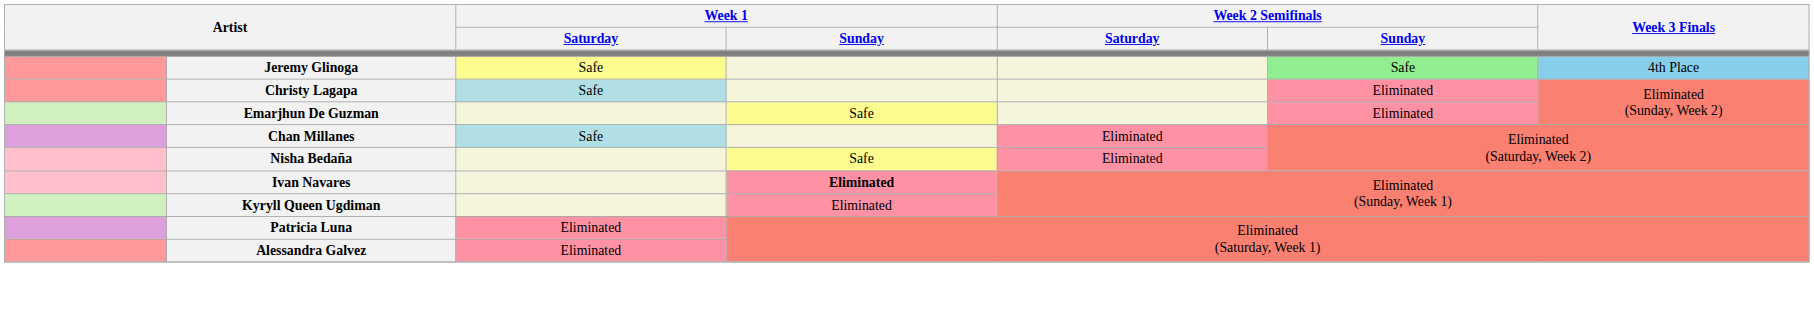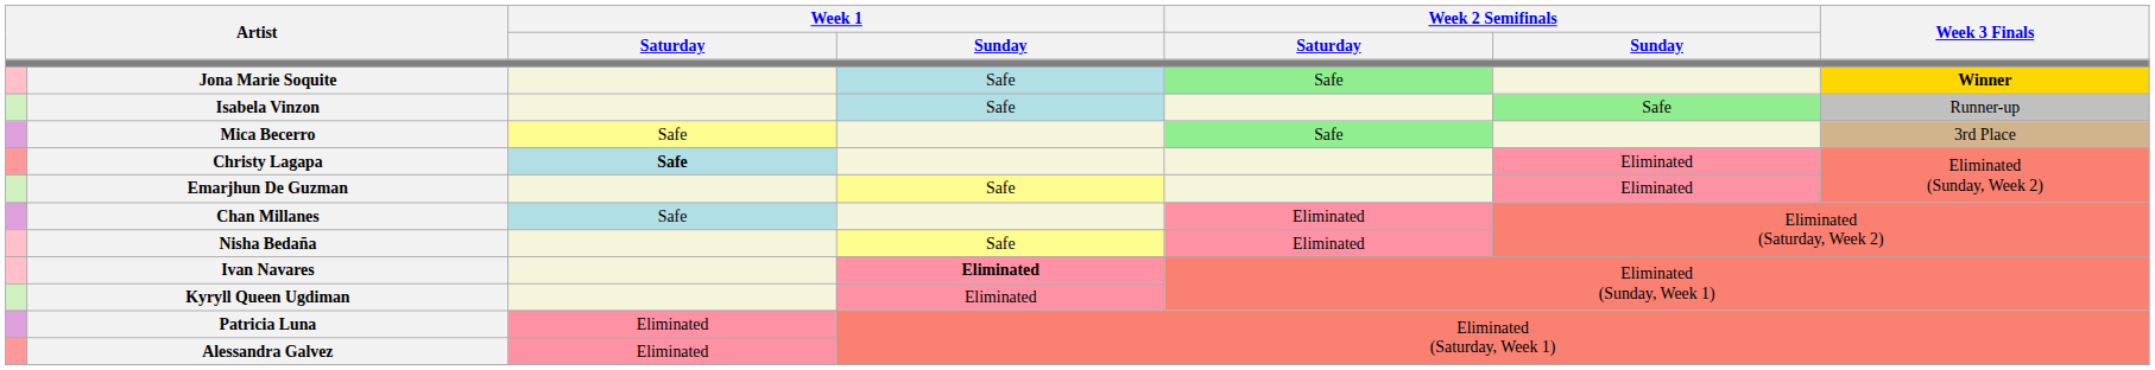 <table class="wikitable" style="text-align:center; font-size:95%; width:100%;">
 <tr>
 <th colspan="2" rowspan="2" width="25%">Artist</th>
 <th colspan="2" width="30%"><a href='#'>Week 1</a></th>
 <th colspan="2" width="30%"><a href='#'>Week 2 Semifinals</a></th>
 <th rowspan="2" width="15%"><a href='#'>Week 3 Finals</a></th>
 </tr>
 <tr>
 <th width="15%"><a href='#'>Saturday</a></th>
 <th width="15%"><a href='#'>Sunday</a></th>
 <th width="15%"><a href='#'>Saturday</a></th>
 <th width="15%"><a href='#'>Sunday</a></th>
 </tr>
 <tr>
 <th colspan="7" style="background:grey;"></th>
 </tr>
 <tr>
-<th style="background:#ff9999;"></th>
-<th width="16%">Jeremy Glinoga</th>
+<th style="background:pink;"></th>
+<th width="22%">Jona Marie Soquite</th>
+<td style="background:#F5F5DC;"></td>
+<td style="background:#B0E0E6;">Safe</td>
+<td style="background:lightgreen">Safe</td>
+<td style="background:#F5F5DC;"></td>
+<td style="background:gold;"><strong>Winner</strong></td>
+</tr>
+<tr>
+<th style="background:#d0f0c0;"></th>
+<th width="16%">Isabela Vinzon</th>
+<td style="background:#F5F5DC;"></td>
+<td style="background:#B0E0E6;">Safe</td>
+<td style="background:#F5F5DC;"></td>
+<td style="background:lightgreen;">Safe</td>
+<td style="background:silver;">Runner-up</td>
+</tr>
+<tr>
+<th width="1%" style="background:#dda0dd;"></th>
+<th width="16%">Mica Becerro</th>
 <td style="background:#fdfc8f;">Safe</td>
 <td style="background:#F5F5DC;"></td>
+<td style="background:lightgreen;">Safe</td>
 <td style="background:#F5F5DC;"></td>
-<td style="background:lightgreen;">Safe</td>
-<td style="background:skyblue;">4th Place</td>
+<td style="background:tan;">3rd Place</td>
 </tr>
 <tr>
 <th style="background:#ff9999;"></th>
 <th width="16%">Christy Lagapa</th>
-<td style="background:#B0E0E6;">Safe</td>
+<td style="background:#B0E0E6;"><strong>Safe</strong></td>
 <td style="background:#F5F5DC;"></td>
 <td style="background:#F5F5DC;"></td>
 <td style="background:#FF91A4;">Eliminated</td>
 <td rowspan="2" style="background:salmon;">Eliminated <br> (Sunday, Week 2)</td>
 </tr>
 <tr>
 <th style="background:#d0f0c0;"></th>
 <th width="16%">Emarjhun De Guzman</th>
 <td style="background:#F5F5DC;"></td>
 <td style="background:#fdfc8f;">Safe</td>
 <td style="background:#F5F5DC;"></td>
 <td style="background:#FF91A4;">Eliminated</td>
 </tr>
 <tr>
 <th style="background:#dda0dd;"></th>
 <th width="16%">Chan Millanes</th>
 <td style="background:#B0E0E6;">Safe</td>
 <td style="background:#F5F5DC;"></td>
 <td style="background:#FF91A4;">Eliminated</td>
 <td colspan="2" rowspan="2" style="background:salmon;">Eliminated <br> (Saturday, Week 2)</td>
 </tr>
 <tr>
 <th style="background:pink;"></th>
 <th width="16%">Nisha Bedaña</th>
 <td style="background:#F5F5DC;"></td>
 <td style="background:#fdfc8f;">Safe</td>
 <td style="background:#FF91A4;">Eliminated</td>
 </tr>
 <tr>
 <th style="background:pink;"></th>
 <th width="16%">Ivan Navares</th>
 <td style="background:#F5F5DC;"></td>
 <td style="background:#FF91A4;"><strong>Eliminated</strong></td>
 <td colspan="3" rowspan="2" style="background:salmon;">Eliminated <br> (Sunday, Week 1)</td>
 </tr>
 <tr>
 <th style="background:#d0f0c0;"></th>
 <th width="16%">Kyryll Queen Ugdiman</th>
 <td style="background:#F5F5DC;"></td>
 <td style="background:#FF91A4;">Eliminated</td>
 </tr>
 <tr>
 <th style="background:#dda0dd;"></th>
 <th width="16%">Patricia Luna</th>
 <td style="background:#FF91A4;">Eliminated</td>
 <td colspan="4" rowspan="2" style="background:salmon;">Eliminated <br> (Saturday, Week 1)</td>
 </tr>
 <tr>
 <th style="background:#ff9999;"></th>
 <th width="16%">Alessandra Galvez</th>
 <td style="background:#FF91A4;">Eliminated</td>
 </tr>
 <tr>
 </tr>
 </table>
